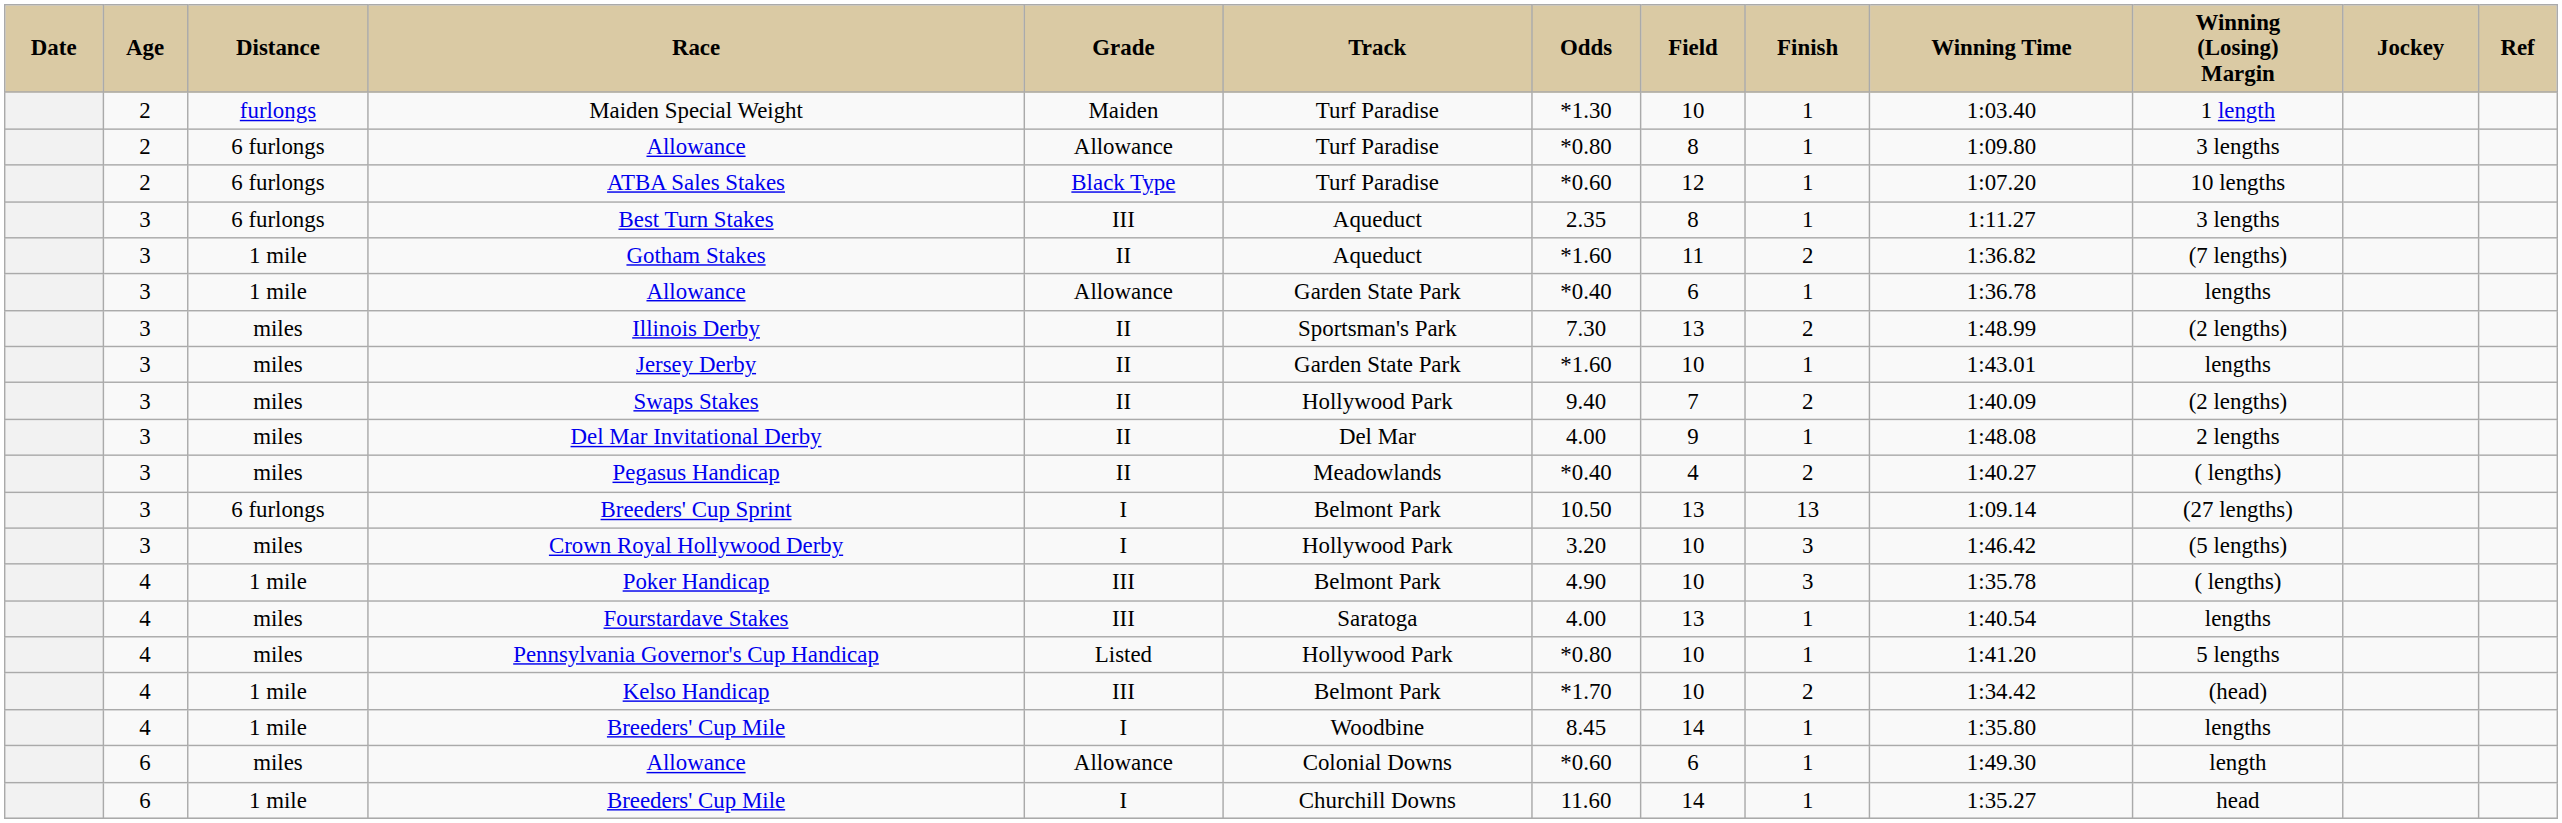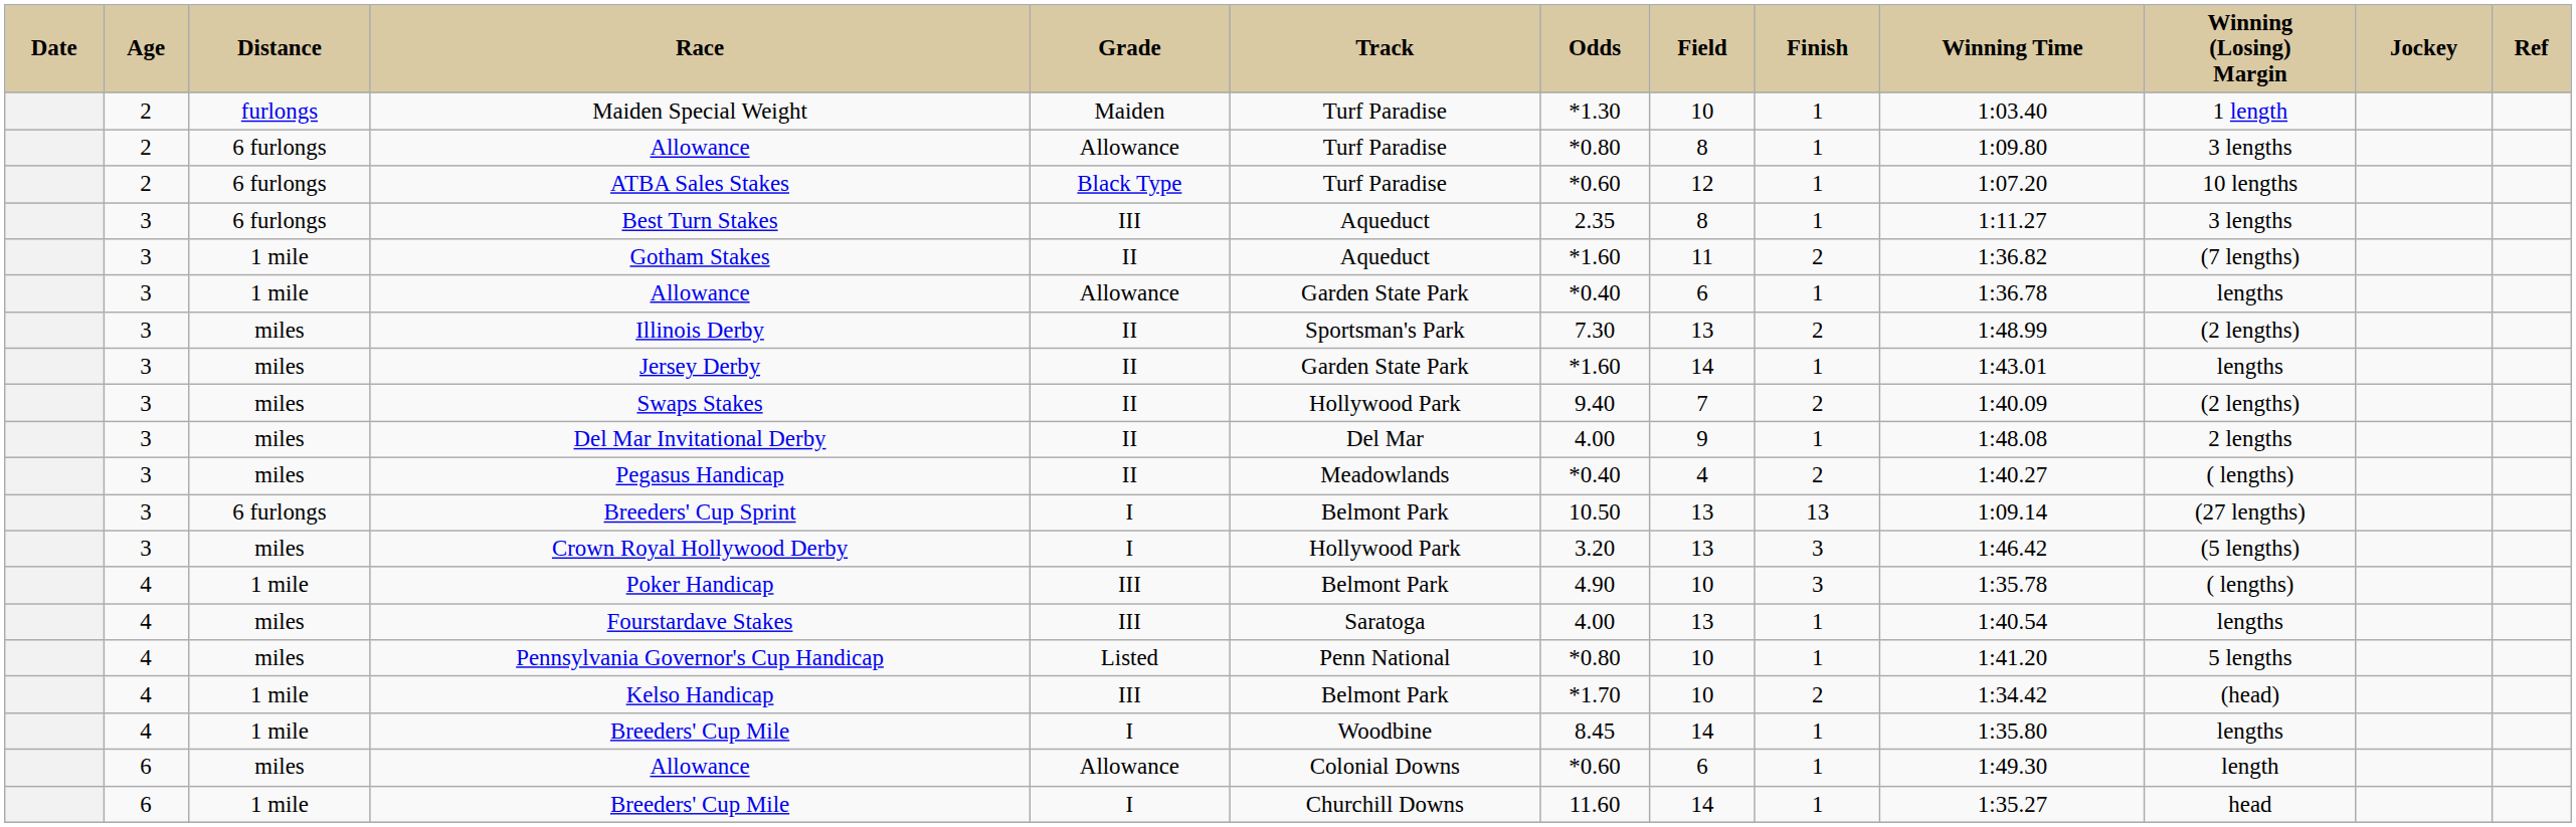 <table class = "wikitable sortable" style="text-align:center; width:90%">
 <tr>
 <th scope="col" style="background:#dacaa4;">Date</th>
 <th scope="col" style="background:#dacaa4">Age</th>
 <th scope="col" style="background:#dacaa4;">Distance</th>
 <th scope="col" style="background:#dacaa4;">Race</th>
 <th scope="col" style="background:#dacaa4;">Grade</th>
 <th scope="col" style="background:#dacaa4;">Track</th>
 <th scope="col" style="background:#dacaa4;">Odds</th>
 <th scope="col" style="background:#dacaa4;">Field</th>
 <th scope="col" style="background:#dacaa4;">Finish</th>
 <th scope="col" style="background:#dacaa4;">Winning Time</th>
 <th scope="col" style="background:#dacaa4;">Winning<br>(Losing)<br>Margin</th>
 <th scope="col" style="background:#dacaa4;">Jockey</th>
 <th scope="col" class="unsortable" style="background:#dacaa4;">Ref</th>
 </tr>
 <tr>
 <th scope="row" style="font-weight:normal;"></th>
 <td>2</td>
 <td>  <a href='#'>furlongs</a></td>
 <td>Maiden Special Weight</td>
 <td>Maiden</td>
 <td>Turf Paradise</td>
 <td>*1.30</td>
 <td>10</td>
 <td>1</td>
 <td>1:03.40</td>
 <td>1 <a href='#'>length</a></td>
 <td></td>
 <td></td>
 </tr>
 <tr>
 <th scope="row" style="font-weight:normal;"></th>
 <td>2</td>
 <td> 6 furlongs</td>
 <td><a href='#'>Allowance</a></td>
 <td>Allowance</td>
 <td>Turf Paradise</td>
 <td>*0.80</td>
 <td>8</td>
 <td>1</td>
 <td>1:09.80</td>
 <td>3 lengths</td>
 <td></td>
 <td></td>
 </tr>
 <tr>
 <th scope="row" style="font-weight:normal;"></th>
 <td>2</td>
 <td> 6 furlongs</td>
 <td><a href='#'>ATBA Sales Stakes</a></td>
 <td><a href='#'>Black Type</a></td>
 <td>Turf Paradise</td>
 <td>*0.60</td>
 <td>12</td>
 <td>1</td>
 <td>1:07.20</td>
 <td>10 lengths</td>
 <td></td>
 <td></td>
 </tr>
 <tr>
 <th scope="row" style="font-weight:normal;"></th>
 <td>3</td>
 <td> 6 furlongs</td>
 <td><a href='#'>Best Turn Stakes</a></td>
 <td>III</td>
 <td>Aqueduct</td>
 <td>2.35</td>
 <td>8</td>
 <td>1</td>
 <td>1:11.27</td>
 <td> 3 lengths</td>
 <td></td>
 <td></td>
 </tr>
 <tr>
 <th scope="row" style="font-weight:normal;"></th>
 <td>3</td>
 <td> 1 mile</td>
 <td><a href='#'>Gotham Stakes</a></td>
 <td>II</td>
 <td>Aqueduct</td>
 <td>*1.60</td>
 <td>11</td>
 <td>2</td>
 <td>1:36.82</td>
 <td>(7 lengths)</td>
 <td></td>
 <td></td>
 </tr>
 <tr>
 <th scope="row" style="font-weight:normal;"></th>
 <td>3</td>
 <td> 1 mile</td>
 <td><a href='#'>Allowance</a></td>
 <td>Allowance</td>
 <td>Garden State Park</td>
 <td>*0.40</td>
 <td>6</td>
 <td>1</td>
 <td>1:36.78</td>
 <td> lengths</td>
 <td></td>
 <td></td>
 </tr>
 <tr>
 <th scope="row" style="font-weight:normal;"></th>
 <td>3</td>
 <td>  miles</td>
 <td><a href='#'>Illinois Derby</a></td>
 <td>II</td>
 <td>Sportsman's Park</td>
 <td>7.30</td>
 <td>13</td>
 <td>2</td>
 <td>1:48.99</td>
 <td>(2 lengths)</td>
 <td></td>
 <td></td>
 </tr>
 <tr>
 <th scope="row" style="font-weight:normal;"></th>
 <td>3</td>
 <td>  miles</td>
 <td><a href='#'>Jersey Derby</a></td>
 <td>II</td>
 <td>Garden State Park</td>
 <td>*1.60</td>
-<td>10</td>
+<td>14</td>
 <td>1</td>
 <td>1:43.01</td>
 <td> lengths</td>
 <td></td>
 <td></td>
 </tr>
 <tr>
 <th scope="row" style="font-weight:normal;"></th>
 <td>3</td>
 <td>  miles</td>
 <td><a href='#'>Swaps Stakes</a></td>
 <td>II</td>
 <td>Hollywood Park</td>
 <td>9.40</td>
 <td>7</td>
 <td>2</td>
 <td>1:40.09</td>
 <td>(2 lengths)</td>
 <td></td>
 <td></td>
 </tr>
 <tr>
 <th scope="row" style="font-weight:normal;"></th>
 <td>3</td>
 <td>  miles</td>
 <td><a href='#'>Del Mar Invitational Derby</a></td>
 <td>II</td>
 <td>Del Mar</td>
 <td>4.00</td>
 <td>9</td>
 <td>1</td>
 <td>1:48.08</td>
 <td> 2 lengths</td>
 <td></td>
 <td></td>
 </tr>
 <tr>
 <th scope="row" style="font-weight:normal;"></th>
 <td>3</td>
 <td>  miles</td>
 <td><a href='#'>Pegasus Handicap</a></td>
 <td>II</td>
 <td>Meadowlands</td>
 <td>*0.40</td>
 <td>4</td>
 <td>2</td>
 <td>1:40.27</td>
 <td>( lengths)</td>
 <td></td>
 <td></td>
 </tr>
 <tr>
 <th scope="row" style="font-weight:normal;"></th>
 <td>3</td>
 <td> 6 furlongs</td>
 <td><a href='#'>Breeders' Cup Sprint</a></td>
 <td>I</td>
 <td>Belmont Park</td>
 <td>10.50</td>
 <td>13</td>
 <td>13</td>
 <td>1:09.14</td>
 <td>(27 lengths)</td>
 <td></td>
 <td></td>
 </tr>
 <tr>
 <th scope="row" style="font-weight:normal;"></th>
 <td>3</td>
 <td>  miles</td>
 <td><a href='#'>Crown Royal Hollywood Derby</a></td>
 <td>I</td>
 <td>Hollywood Park</td>
 <td>3.20</td>
-<td>10</td>
+<td>13</td>
 <td>3</td>
 <td>1:46.42</td>
 <td>(5 lengths)</td>
 <td></td>
 <td></td>
 </tr>
 <tr>
 <th scope="row" style="font-weight:normal;"></th>
 <td>4</td>
 <td> 1 mile</td>
 <td><a href='#'>Poker Handicap</a></td>
 <td>III</td>
 <td>Belmont Park</td>
 <td>4.90</td>
 <td>10</td>
 <td>3</td>
 <td>1:35.78</td>
 <td>( lengths)</td>
 <td></td>
 <td></td>
 </tr>
 <tr>
 <th scope="row" style="font-weight:normal;"></th>
 <td>4</td>
 <td>  miles</td>
 <td><a href='#'>Fourstardave Stakes</a></td>
 <td>III</td>
 <td>Saratoga</td>
 <td>4.00</td>
 <td>13</td>
 <td>1</td>
 <td>1:40.54</td>
 <td> lengths</td>
 <td></td>
 <td></td>
 </tr>
 <tr>
 <th scope="row" style="font-weight:normal;"></th>
 <td>4</td>
 <td>  miles</td>
 <td><a href='#'>Pennsylvania Governor's Cup Handicap</a></td>
 <td>Listed</td>
-<td>Hollywood Park</td>
+<td>Penn National</td>
 <td>*0.80</td>
 <td>10</td>
 <td>1</td>
 <td>1:41.20</td>
 <td> 5 lengths</td>
 <td></td>
 <td></td>
 </tr>
 <tr>
 <th scope="row" style="font-weight:normal;"></th>
 <td>4</td>
 <td> 1 mile</td>
 <td><a href='#'>Kelso Handicap</a></td>
 <td>III</td>
 <td>Belmont Park</td>
 <td>*1.70</td>
 <td>10</td>
 <td>2</td>
 <td>1:34.42</td>
 <td>(head)</td>
 <td></td>
 <td></td>
 </tr>
 <tr>
 <th scope="row" style="font-weight:normal;"></th>
 <td>4</td>
 <td> 1 mile</td>
 <td><a href='#'>Breeders' Cup Mile</a></td>
 <td>I</td>
 <td>Woodbine</td>
 <td>8.45</td>
 <td>14</td>
 <td>1</td>
 <td>1:35.80</td>
 <td> lengths</td>
 <td></td>
 <td></td>
 </tr>
 <tr>
 <th scope="row" style="font-weight:normal;"></th>
 <td>6</td>
 <td>  miles</td>
 <td><a href='#'>Allowance</a></td>
 <td>Allowance</td>
 <td>Colonial Downs</td>
 <td>*0.60</td>
 <td>6</td>
 <td>1</td>
 <td>1:49.30</td>
 <td> length</td>
 <td></td>
 <td></td>
 </tr>
 <tr>
 <th scope="row" style="font-weight:normal;"></th>
 <td>6</td>
 <td> 1 mile</td>
 <td><a href='#'>Breeders' Cup Mile</a></td>
 <td>I</td>
 <td>Churchill Downs</td>
 <td>11.60</td>
 <td>14</td>
 <td>1</td>
 <td>1:35.27</td>
 <td>head</td>
 <td></td>
 <td></td>
 </tr>
 <tr>
 </tr>
 </table>
